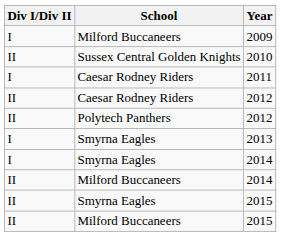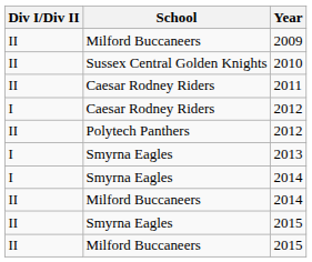 <table class="wikitable" style="float:left;">
 <tr style="white-space:nowrap;">
 <th>Div I/Div II</th>
 <th>School</th>
 <th>Year</th>
 </tr>
 <tr>
-<td>I</td>
+<td>II</td>
 <td>Milford Buccaneers</td>
 <td>2009</td>
 </tr>
 <tr>
 <td>II</td>
 <td>Sussex Central Golden Knights</td>
 <td>2010</td>
 </tr>
 <tr>
-<td>I</td>
+<td>II</td>
 <td>Caesar Rodney Riders</td>
 <td>2011</td>
 </tr>
 <tr>
-<td>II</td>
+<td>I</td>
 <td>Caesar Rodney Riders</td>
 <td>2012</td>
 </tr>
 <tr>
 <td>II</td>
 <td>Polytech Panthers</td>
 <td>2012</td>
 </tr>
 <tr>
 <td>I</td>
 <td>Smyrna Eagles</td>
 <td>2013</td>
 </tr>
 <tr>
 <td>I</td>
 <td>Smyrna Eagles</td>
 <td>2014</td>
 </tr>
 <tr>
 <td>II</td>
 <td>Milford Buccaneers</td>
 <td>2014</td>
 </tr>
 <tr>
 <td>II</td>
 <td>Smyrna Eagles</td>
 <td>2015</td>
 </tr>
 <tr>
 <td>II</td>
 <td>Milford Buccaneers</td>
 <td>2015</td>
 </tr>
 </table>
